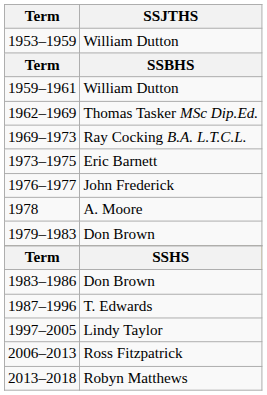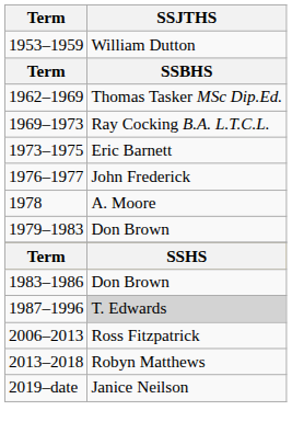 <table class="wikitable">
 <tr>
 <th>Term</th>
 <th>SSJTHS</th>
 </tr>
 <tr>
 <td>1953–1959</td>
 <td>William Dutton</td>
 </tr>
 <tr>
 <th>Term</th>
 <th>SSBHS</th>
-</tr>
-<tr>
-<td>1959–1961</td>
-<td>William Dutton</td>
 </tr>
 <tr>
 <td>1962–1969</td>
 <td>Thomas Tasker <em>MSc Dip.Ed.</em></td>
 </tr>
 <tr>
 <td>1969–1973</td>
 <td>Ray Cocking <em>B.A. L.T.C.L.</em></td>
 </tr>
 <tr>
 <td>1973–1975</td>
 <td>Eric Barnett</td>
 </tr>
 <tr>
 <td>1976–1977</td>
 <td>John Frederick</td>
 </tr>
 <tr>
 <td>1978</td>
 <td>A. Moore</td>
 </tr>
 <tr>
 <td>1979–1983</td>
 <td>Don Brown</td>
 </tr>
 <tr>
 </tr>
 <tr bgcolor="#FFCC33">
 <th>Term</th>
 <th>SSHS</th>
 </tr>
 <tr>
 <td>1983–1986</td>
 <td>Don Brown</td>
 </tr>
 <tr>
 <td>1987–1996</td>
-<td>T. Edwards</td>
-</tr>
-<tr>
-<td>1997–2005</td>
-<td>Lindy Taylor</td>
+<td style="background: lightgrey;">T. Edwards</td>
 </tr>
 <tr>
 <td>2006–2013</td>
 <td>Ross Fitzpatrick</td>
 </tr>
 <tr>
 <td>2013–2018</td>
 <td>Robyn Matthews</td>
 </tr>
+<tr>
+<td>2019–date</td>
+<td>Janice Neilson</td>
+</tr>
 </table>
